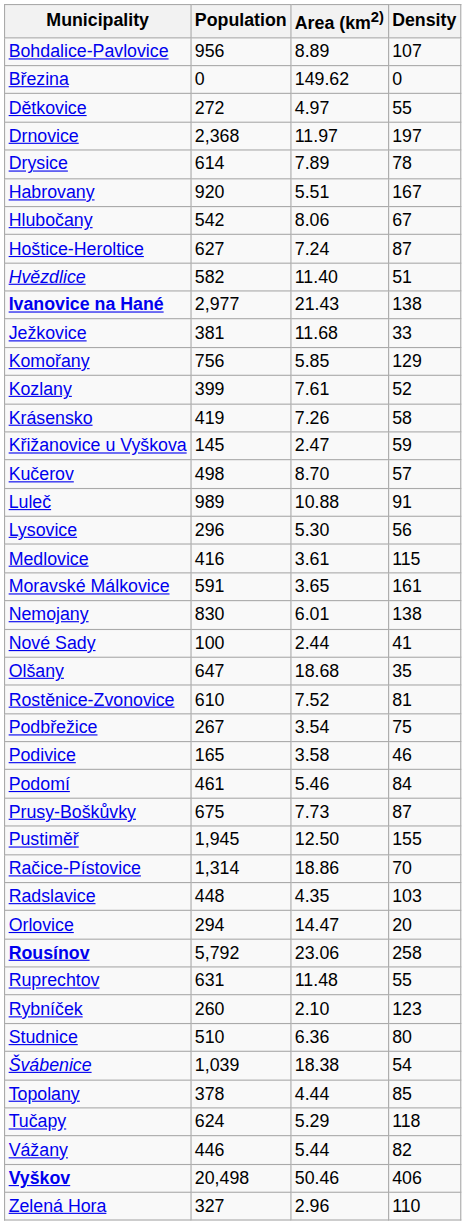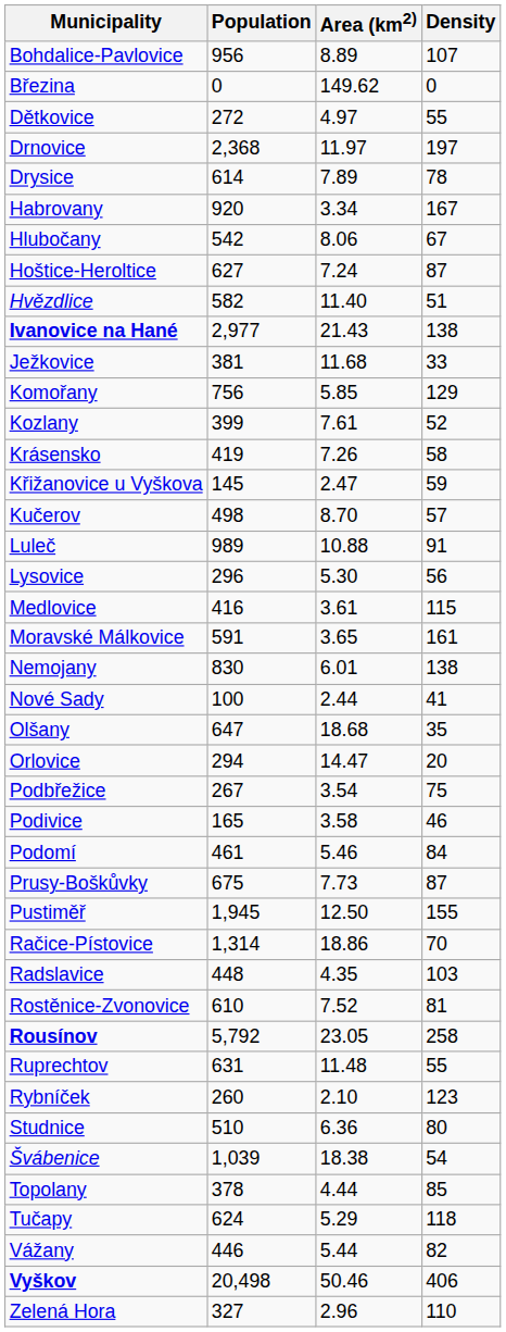 <table class="wikitable sortable">
 <tr>
 <th>Municipality</th>
 <th>Population</th>
 <th>Area (km<sup>2)</sup></th>
 <th>Density</th>
 </tr>
 <tr>
 <td><a href='#'>Bohdalice-Pavlovice</a></td>
 <td>956</td>
 <td>8.89</td>
 <td>107</td>
 </tr>
 <tr>
 <td><a href='#'>Březina</a></td>
 <td>0</td>
 <td>149.62</td>
 <td>0</td>
 </tr>
 <tr>
 <td><a href='#'>Dětkovice</a></td>
 <td>272</td>
 <td>4.97</td>
 <td>55</td>
 </tr>
 <tr>
 <td><a href='#'>Drnovice</a></td>
 <td>2,368</td>
 <td>11.97</td>
 <td>197</td>
 </tr>
 <tr>
 <td><a href='#'>Drysice</a></td>
 <td>614</td>
 <td>7.89</td>
 <td>78</td>
 </tr>
 <tr>
 <td><a href='#'>Habrovany</a></td>
 <td>920</td>
-<td>5.51</td>
+<td>3.34</td>
 <td>167</td>
 </tr>
 <tr>
 <td><a href='#'>Hlubočany</a></td>
 <td>542</td>
 <td>8.06</td>
 <td>67</td>
 </tr>
 <tr>
 <td><a href='#'>Hoštice-Heroltice</a></td>
 <td>627</td>
 <td>7.24</td>
 <td>87</td>
 </tr>
 <tr>
 <td><em><a href='#'>Hvězdlice</a></em></td>
 <td>582</td>
 <td>11.40</td>
 <td>51</td>
 </tr>
 <tr>
 <td><strong><a href='#'>Ivanovice na Hané</a></strong></td>
 <td>2,977</td>
 <td>21.43</td>
 <td>138</td>
 </tr>
 <tr>
 <td><a href='#'>Ježkovice</a></td>
 <td>381</td>
 <td>11.68</td>
 <td>33</td>
 </tr>
 <tr>
 <td><a href='#'>Komořany</a></td>
 <td>756</td>
 <td>5.85</td>
 <td>129</td>
 </tr>
 <tr>
 <td><a href='#'>Kozlany</a></td>
 <td>399</td>
 <td>7.61</td>
 <td>52</td>
 </tr>
 <tr>
 <td><a href='#'>Krásensko</a></td>
 <td>419</td>
 <td>7.26</td>
 <td>58</td>
 </tr>
 <tr>
 <td><a href='#'>Křižanovice u Vyškova</a></td>
 <td>145</td>
 <td>2.47</td>
 <td>59</td>
 </tr>
 <tr>
 <td><a href='#'>Kučerov</a></td>
 <td>498</td>
 <td>8.70</td>
 <td>57</td>
 </tr>
 <tr>
 <td><a href='#'>Luleč</a></td>
 <td>989</td>
 <td>10.88</td>
 <td>91</td>
 </tr>
 <tr>
 <td><a href='#'>Lysovice</a></td>
 <td>296</td>
 <td>5.30</td>
 <td>56</td>
 </tr>
 <tr>
 <td><a href='#'>Medlovice</a></td>
 <td>416</td>
 <td>3.61</td>
 <td>115</td>
 </tr>
 <tr>
 <td><a href='#'>Moravské Málkovice</a></td>
 <td>591</td>
 <td>3.65</td>
 <td>161</td>
 </tr>
 <tr>
 <td><a href='#'>Nemojany</a></td>
 <td>830</td>
 <td>6.01</td>
 <td>138</td>
 </tr>
 <tr>
 <td><a href='#'>Nové Sady</a></td>
 <td>100</td>
 <td>2.44</td>
 <td>41</td>
 </tr>
 <tr>
 <td><a href='#'>Olšany</a></td>
 <td>647</td>
 <td>18.68</td>
 <td>35</td>
 </tr>
 <tr>
-<td><a href='#'>Rostěnice-Zvonovice</a></td>
-<td>610</td>
-<td>7.52</td>
-<td>81</td>
+<td><a href='#'>Orlovice</a></td>
+<td>294</td>
+<td>14.47</td>
+<td>20</td>
 </tr>
 <tr>
 <td><a href='#'>Podbřežice</a></td>
 <td>267</td>
 <td>3.54</td>
 <td>75</td>
 </tr>
 <tr>
 <td><a href='#'>Podivice</a></td>
 <td>165</td>
 <td>3.58</td>
 <td>46</td>
 </tr>
 <tr>
 <td><a href='#'>Podomí</a></td>
 <td>461</td>
 <td>5.46</td>
 <td>84</td>
 </tr>
 <tr>
 <td><a href='#'>Prusy-Boškůvky</a></td>
 <td>675</td>
 <td>7.73</td>
 <td>87</td>
 </tr>
 <tr>
 <td><a href='#'>Pustiměř</a></td>
 <td>1,945</td>
 <td>12.50</td>
 <td>155</td>
 </tr>
 <tr>
 <td><a href='#'>Račice-Pístovice</a></td>
 <td>1,314</td>
 <td>18.86</td>
 <td>70</td>
 </tr>
 <tr>
 <td><a href='#'>Radslavice</a></td>
 <td>448</td>
 <td>4.35</td>
 <td>103</td>
 </tr>
 <tr>
-<td><a href='#'>Orlovice</a></td>
-<td>294</td>
-<td>14.47</td>
-<td>20</td>
+<td><a href='#'>Rostěnice-Zvonovice</a></td>
+<td>610</td>
+<td>7.52</td>
+<td>81</td>
 </tr>
 <tr>
 <td><strong><a href='#'>Rousínov</a></strong></td>
 <td>5,792</td>
-<td>23.06</td>
+<td>23.05</td>
 <td>258</td>
 </tr>
 <tr>
 <td><a href='#'>Ruprechtov</a></td>
 <td>631</td>
 <td>11.48</td>
 <td>55</td>
 </tr>
 <tr>
 <td><a href='#'>Rybníček</a></td>
 <td>260</td>
 <td>2.10</td>
 <td>123</td>
 </tr>
 <tr>
 <td><a href='#'>Studnice</a></td>
 <td>510</td>
 <td>6.36</td>
 <td>80</td>
 </tr>
 <tr>
 <td><em><a href='#'>Švábenice</a></em></td>
 <td>1,039</td>
 <td>18.38</td>
 <td>54</td>
 </tr>
 <tr>
 <td><a href='#'>Topolany</a></td>
 <td>378</td>
 <td>4.44</td>
 <td>85</td>
 </tr>
 <tr>
 <td><a href='#'>Tučapy</a></td>
 <td>624</td>
 <td>5.29</td>
 <td>118</td>
 </tr>
 <tr>
 <td><a href='#'>Vážany</a></td>
 <td>446</td>
 <td>5.44</td>
 <td>82</td>
 </tr>
 <tr>
 <td><strong><a href='#'>Vyškov</a></strong></td>
 <td>20,498</td>
 <td>50.46</td>
 <td>406</td>
 </tr>
 <tr>
 <td><a href='#'>Zelená Hora</a></td>
 <td>327</td>
 <td>2.96</td>
 <td>110</td>
 </tr>
 </table>
